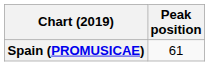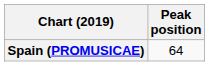 <table class="wikitable plainrowheaders" style="text-align:center">
 <tr>
 <th scope="col">Chart (2019)</th>
 <th scope="col">Peak<br>position</th>
 </tr>
 <tr>
 <th scope="row">Spain (<a href='#'>PROMUSICAE</a>)</th>
-<td>61</td>
+<td>64</td>
 </tr>
 </table>
